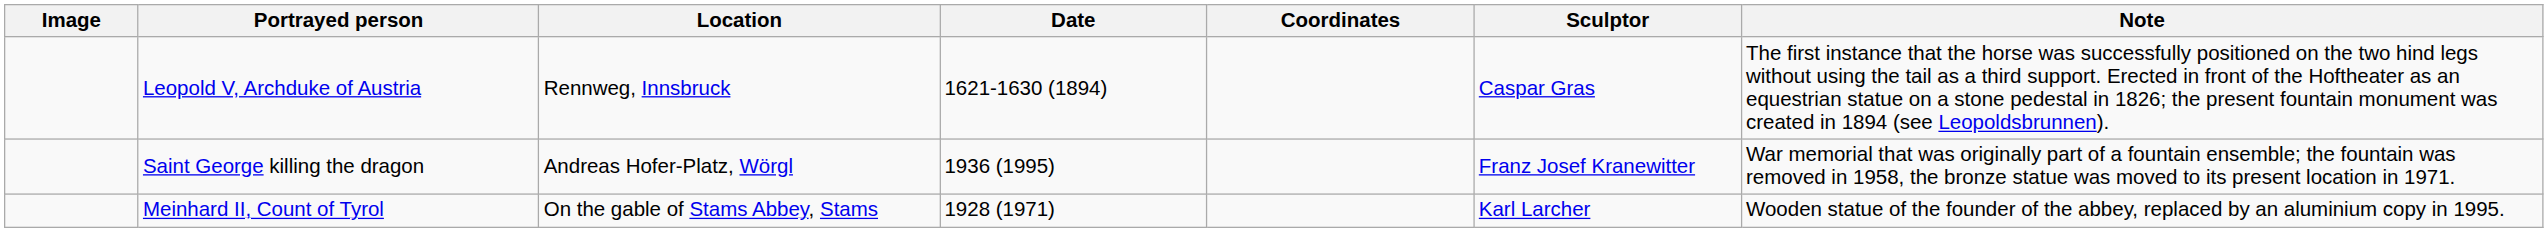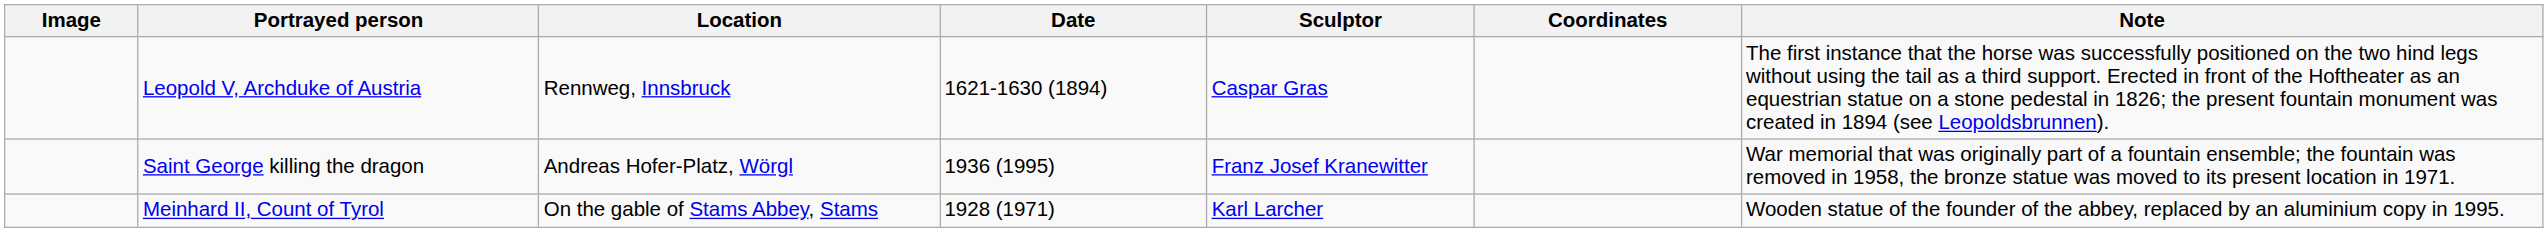 <table class="wikitable sortable"  style="width:100%;">
 <tr>
 <th width="5%" align="left" class="unsortable">Image</th>
 <th width="15%" align="left">Portrayed person</th>
 <th width="15%" align="left">Location</th>
 <th width="10%" align="left">Date</th>
+<th width="10%" align="left">Sculptor</th>
 <th width="10%" align="left">Coordinates</th>
-<th width="10%" align="left">Sculptor</th>
 <th width="30%" align="left">Note</th>
 </tr>
 <tr>
 <td></td>
 <td><a href='#'>Leopold V, Archduke of Austria</a></td>
 <td>Rennweg, <a href='#'>Innsbruck</a></td>
 <td>1621-1630 (1894)</td>
+<td><a href='#'>Caspar Gras</a></td>
 <td></td>
-<td><a href='#'>Caspar Gras</a></td>
 <td>The first instance that the horse was successfully positioned on the two hind legs without using the tail as a third support. Erected in front of the Hoftheater as an equestrian statue on a stone pedestal in 1826; the present fountain monument was created in 1894 (see <a href='#'>Leopoldsbrunnen</a>).</td>
 </tr>
 <tr>
 <td></td>
 <td><a href='#'>Saint George</a> killing the dragon</td>
 <td>Andreas Hofer-Platz, <a href='#'>Wörgl</a></td>
 <td>1936 (1995)</td>
+<td><a href='#'>Franz Josef Kranewitter</a></td>
 <td></td>
-<td><a href='#'>Franz Josef Kranewitter</a></td>
 <td>War memorial that was originally part of a fountain ensemble; the fountain was removed in 1958, the bronze statue was moved to its present location in 1971.</td>
 </tr>
 <tr>
 <td></td>
 <td><a href='#'>Meinhard II, Count of Tyrol</a></td>
 <td>On the gable of <a href='#'>Stams Abbey</a>, <a href='#'>Stams</a></td>
 <td>1928 (1971)</td>
+<td><a href='#'>Karl Larcher</a></td>
 <td></td>
-<td><a href='#'>Karl Larcher</a></td>
 <td>Wooden statue of the founder of the abbey, replaced by an aluminium copy in 1995.</td>
 </tr>
 </table>
